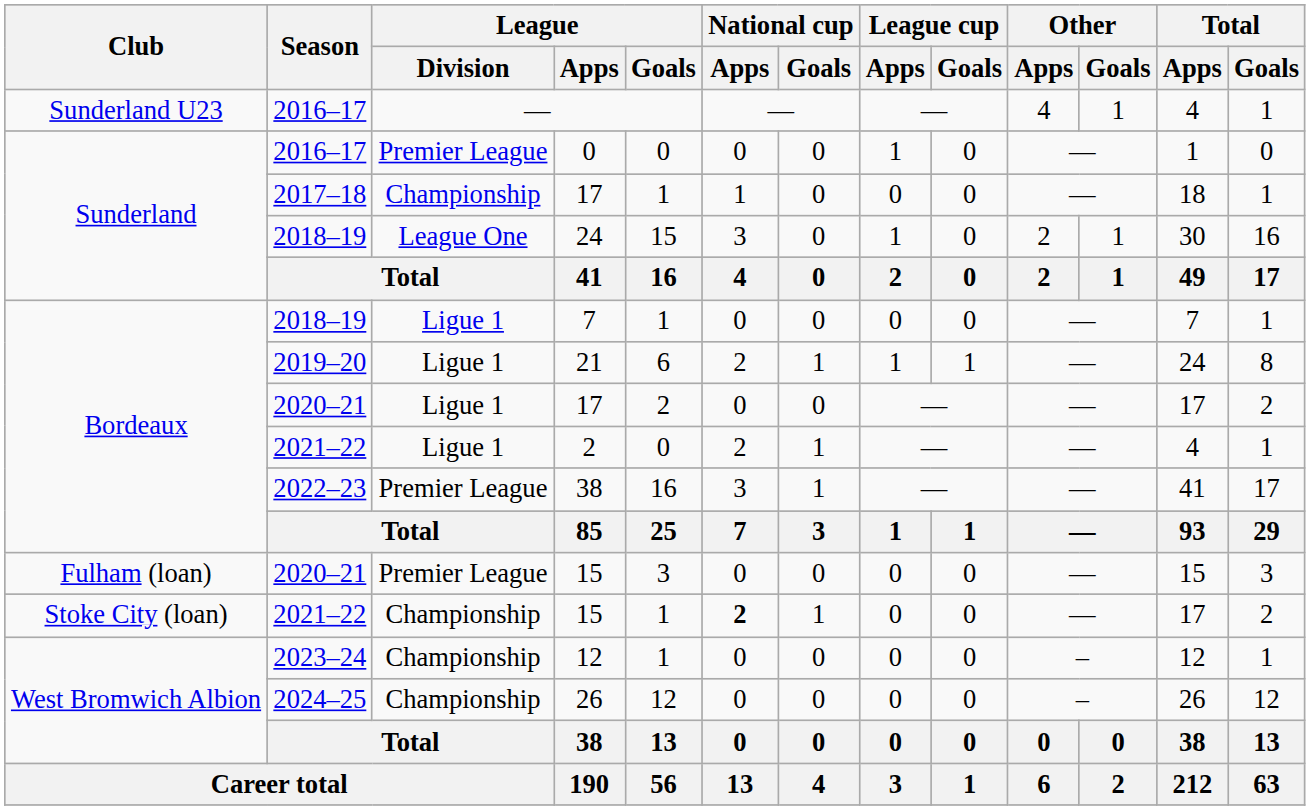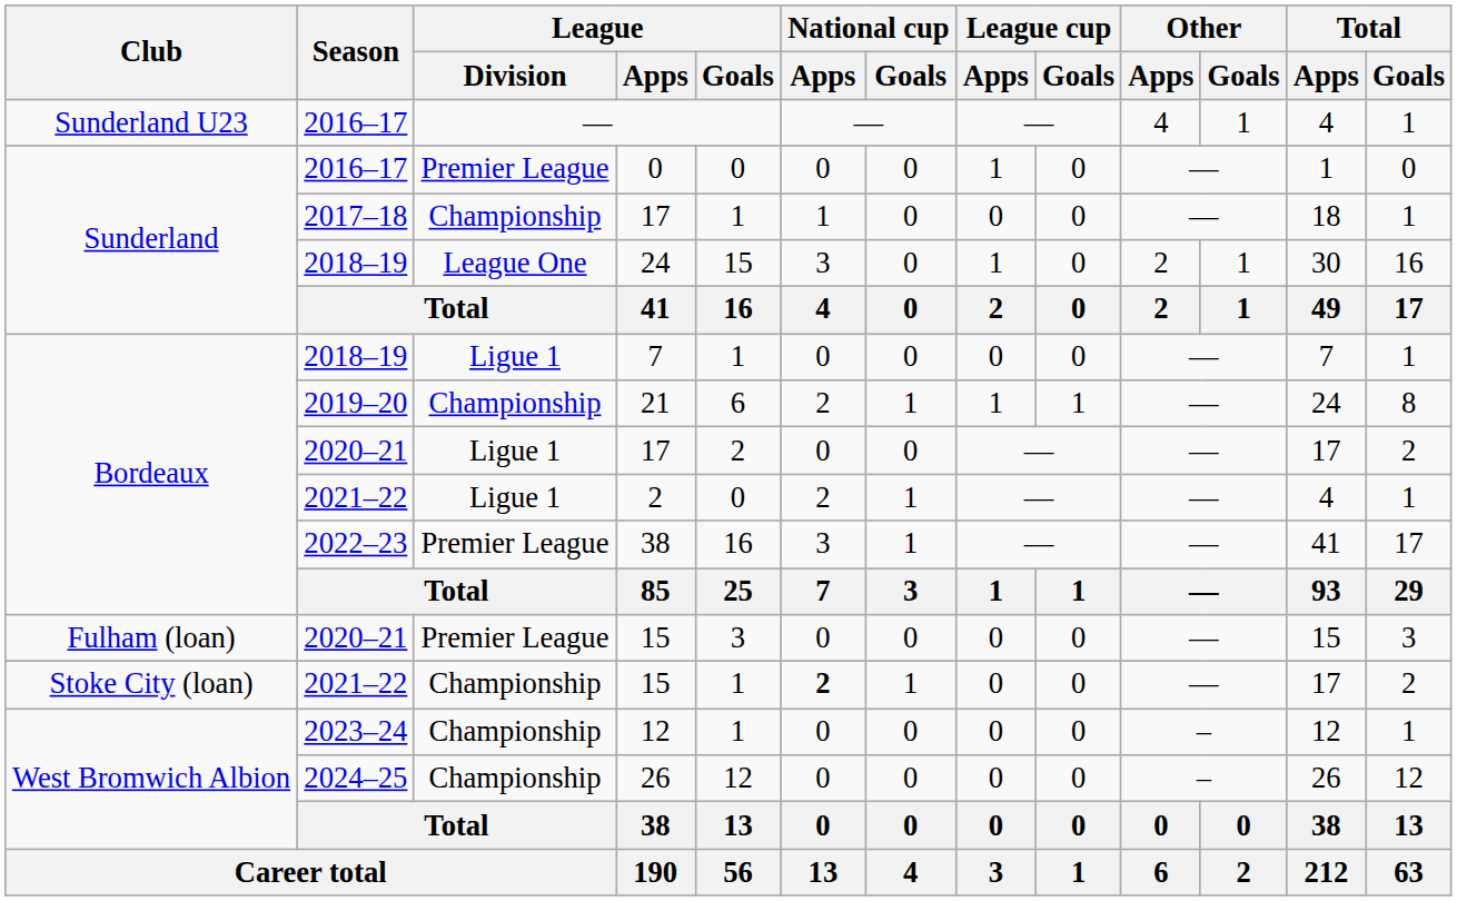 <table class="wikitable" style="text-align:center">
 <tr>
 <th rowspan="2">Club</th>
 <th rowspan="2">Season</th>
 <th colspan="3">League</th>
 <th colspan="2">National cup</th>
 <th colspan="2">League cup</th>
 <th colspan="2">Other</th>
 <th colspan="2">Total</th>
 </tr>
 <tr>
 <th>Division</th>
 <th>Apps</th>
 <th>Goals</th>
 <th>Apps</th>
 <th>Goals</th>
 <th>Apps</th>
 <th>Goals</th>
 <th>Apps</th>
 <th>Goals</th>
 <th>Apps</th>
 <th>Goals</th>
 </tr>
 <tr>
 <td><a href='#'>Sunderland U23</a></td>
 <td><a href='#'>2016–17</a></td>
 <td colspan="3">—</td>
 <td colspan="2">—</td>
 <td colspan="2">—</td>
 <td>4</td>
 <td>1</td>
 <td>4</td>
 <td>1</td>
 </tr>
 <tr>
 <td rowspan="4"><a href='#'>Sunderland</a></td>
 <td><a href='#'>2016–17</a></td>
 <td><a href='#'>Premier League</a></td>
 <td>0</td>
 <td>0</td>
 <td>0</td>
 <td>0</td>
 <td>1</td>
 <td>0</td>
 <td colspan=2>—</td>
 <td>1</td>
 <td>0</td>
 </tr>
 <tr>
 <td><a href='#'>2017–18</a></td>
 <td><a href='#'>Championship</a></td>
 <td>17</td>
 <td>1</td>
 <td>1</td>
 <td>0</td>
 <td>0</td>
 <td>0</td>
 <td colspan=2>—</td>
 <td>18</td>
 <td>1</td>
 </tr>
 <tr>
 <td><a href='#'>2018–19</a></td>
 <td><a href='#'>League One</a></td>
 <td>24</td>
 <td>15</td>
 <td>3</td>
 <td>0</td>
 <td>1</td>
 <td>0</td>
 <td>2</td>
 <td>1</td>
 <td>30</td>
 <td>16</td>
 </tr>
 <tr>
 <th colspan="2">Total</th>
 <th>41</th>
 <th>16</th>
 <th>4</th>
 <th>0</th>
 <th>2</th>
 <th>0</th>
 <th>2</th>
 <th>1</th>
 <th>49</th>
 <th>17</th>
 </tr>
 <tr>
 <td rowspan="6"><a href='#'>Bordeaux</a></td>
 <td><a href='#'>2018–19</a></td>
 <td><a href='#'>Ligue 1</a></td>
 <td>7</td>
 <td>1</td>
 <td>0</td>
 <td>0</td>
 <td>0</td>
 <td>0</td>
 <td colspan=2>—</td>
 <td>7</td>
 <td>1</td>
 </tr>
 <tr>
 <td><a href='#'>2019–20</a></td>
-<td>Ligue 1</td>
+<td><a href='#'>Championship</a></td>
 <td>21</td>
 <td>6</td>
 <td>2</td>
 <td>1</td>
 <td>1</td>
 <td>1</td>
 <td colspan=2>—</td>
 <td>24</td>
 <td>8</td>
 </tr>
 <tr>
 <td><a href='#'>2020–21</a></td>
 <td>Ligue 1</td>
 <td>17</td>
 <td>2</td>
 <td>0</td>
 <td>0</td>
 <td colspan=2>—</td>
 <td colspan=2>—</td>
 <td>17</td>
 <td>2</td>
 </tr>
 <tr>
 <td><a href='#'>2021–22</a></td>
 <td>Ligue 1</td>
 <td>2</td>
 <td>0</td>
 <td>2</td>
 <td>1</td>
 <td colspan=2>—</td>
 <td colspan=2>—</td>
 <td>4</td>
 <td>1</td>
 </tr>
 <tr>
 <td><a href='#'>2022–23</a></td>
 <td>Premier League</td>
 <td>38</td>
 <td>16</td>
 <td>3</td>
 <td>1</td>
 <td colspan=2>—</td>
 <td colspan=2>—</td>
 <td>41</td>
 <td>17</td>
 </tr>
 <tr>
 <th colspan="2">Total</th>
 <th>85</th>
 <th>25</th>
 <th>7</th>
 <th>3</th>
 <th>1</th>
 <th>1</th>
 <th colspan="2">—</th>
 <th>93</th>
 <th>29</th>
 </tr>
 <tr>
 <td><a href='#'>Fulham</a> (loan)</td>
 <td><a href='#'>2020–21</a></td>
 <td>Premier League</td>
 <td>15</td>
 <td>3</td>
 <td>0</td>
 <td>0</td>
 <td>0</td>
 <td>0</td>
 <td colspan=2>—</td>
 <td>15</td>
 <td>3</td>
 </tr>
 <tr>
 <td><a href='#'>Stoke City</a> (loan)</td>
 <td><a href='#'>2021–22</a></td>
 <td>Championship</td>
 <td>15</td>
 <td>1</td>
 <td><strong>2</strong></td>
 <td>1</td>
 <td>0</td>
 <td>0</td>
 <td colspan=2>—</td>
 <td>17</td>
 <td>2</td>
 </tr>
 <tr>
 <td rowspan=3><a href='#'>West Bromwich Albion</a></td>
 <td><a href='#'>2023–24</a></td>
 <td>Championship</td>
 <td>12</td>
 <td>1</td>
 <td>0</td>
 <td>0</td>
 <td>0</td>
 <td>0</td>
 <td colspan="2">–</td>
 <td>12</td>
 <td>1</td>
 </tr>
 <tr>
 <td><a href='#'>2024–25</a></td>
 <td>Championship</td>
 <td>26</td>
 <td>12</td>
 <td>0</td>
 <td>0</td>
 <td>0</td>
 <td>0</td>
 <td colspan="2">–</td>
 <td>26</td>
 <td>12</td>
 </tr>
 <tr>
 <th colspan="2">Total</th>
 <th>38</th>
 <th>13</th>
 <th>0</th>
 <th>0</th>
 <th>0</th>
 <th>0</th>
 <th>0</th>
 <th>0</th>
 <th>38</th>
 <th>13</th>
 </tr>
 <tr>
 <th colspan="3">Career total</th>
 <th>190</th>
 <th>56</th>
 <th>13</th>
 <th>4</th>
 <th>3</th>
 <th>1</th>
 <th>6</th>
 <th>2</th>
 <th>212</th>
 <th>63</th>
 </tr>
 </table>
